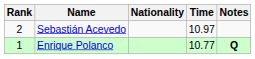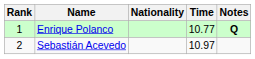 <table class="wikitable sortable" style="text-align:center">
 <tr>
 <th>Rank</th>
 <th>Name</th>
 <th>Nationality</th>
 <th>Time</th>
 <th>Notes</th>
 </tr>
+<tr bgcolor=ccffcc>
+<td align=center>1</td>
+<td align=left><a href='#'>Enrique Polanco</a></td>
+<td align=left></td>
+<td>10.77</td>
+<td><strong>Q</strong></td>
+</tr>
 <tr>
 <td align=center>2</td>
 <td align=left><a href='#'>Sebastián Acevedo</a></td>
 <td align=left></td>
 <td>10.97</td>
 <td></td>
 </tr>
-<tr bgcolor=ccffcc>
-<td align=center>1</td>
-<td align=left><a href='#'>Enrique Polanco</a></td>
-<td align=left></td>
-<td>10.77</td>
-<td><strong>Q</strong></td>
-</tr>
 </table>
